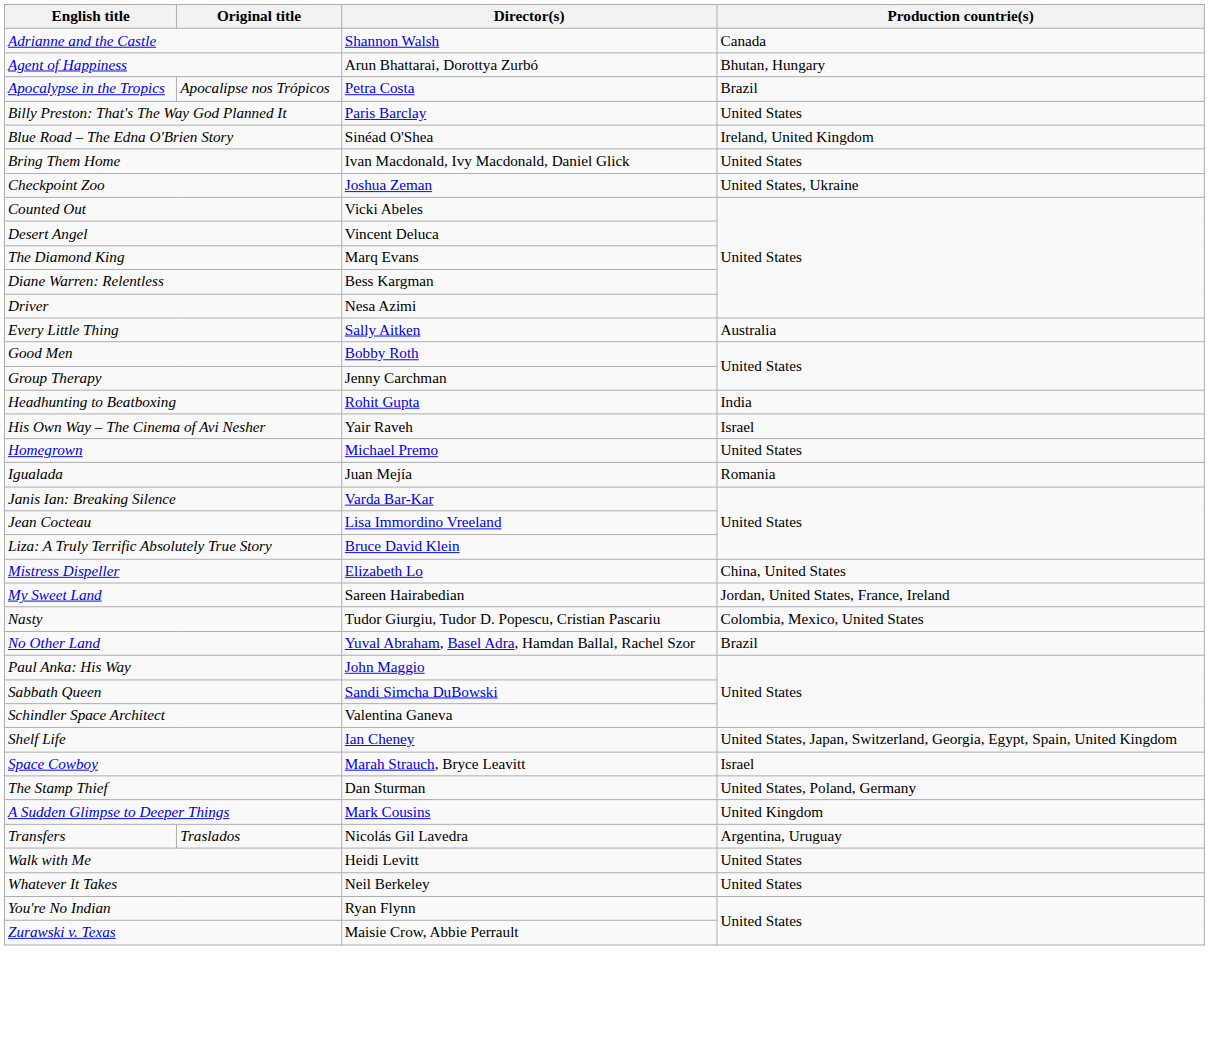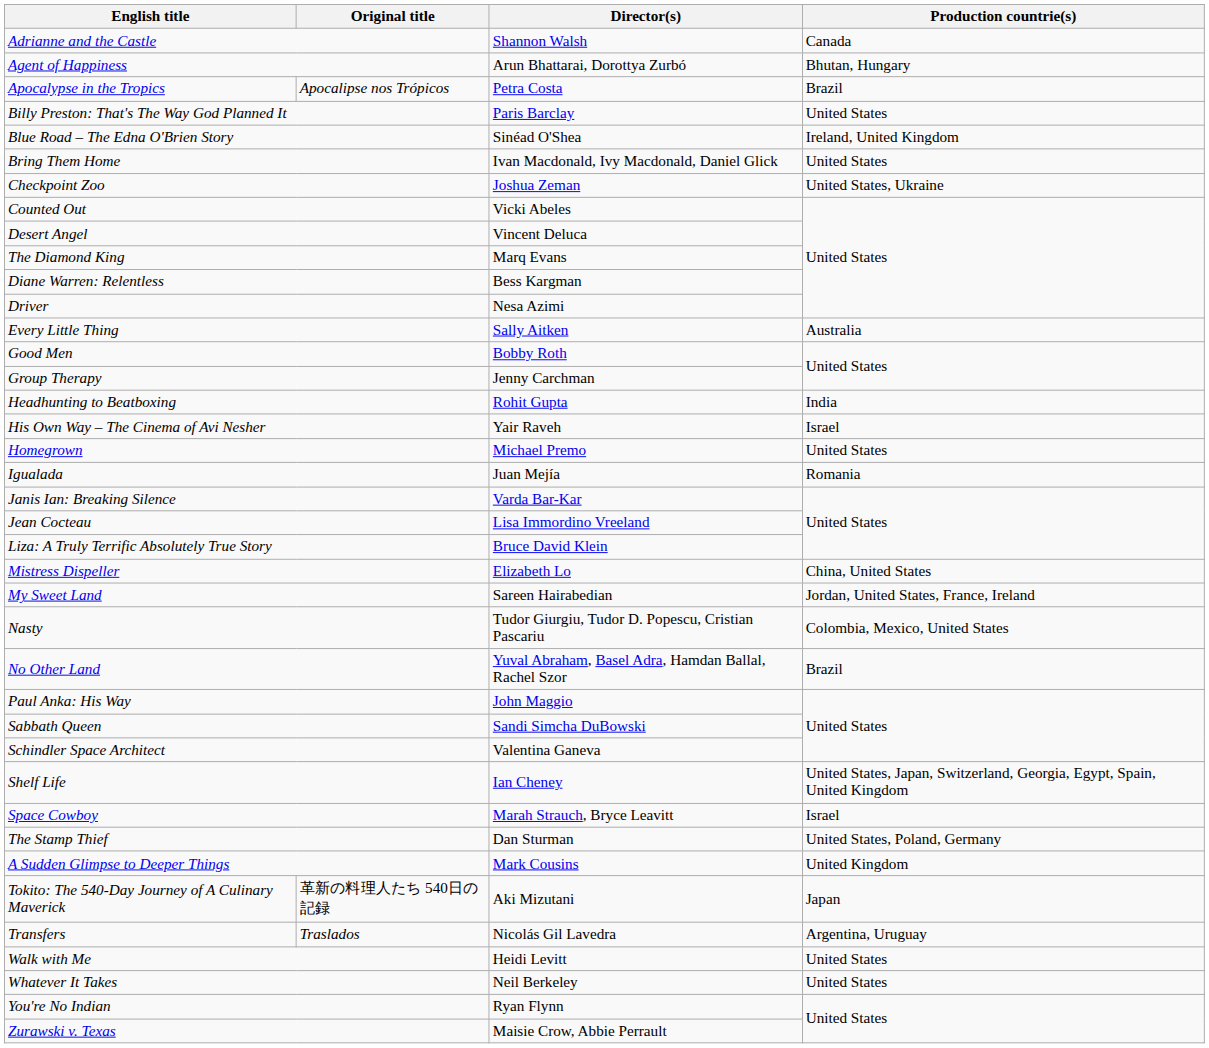 <table class="sortable wikitable" style="width:100%; margin-bottom:4px" cellpadding="5">
 <tr>
 <th scope="col">English title</th>
 <th scope="col">Original title</th>
 <th scope="col">Director(s)</th>
 <th scope="col">Production countrie(s)</th>
 </tr>
 <tr>
 <td colspan="2"><em><a href='#'>Adrianne and the Castle</a></em></td>
 <td><a href='#'>Shannon Walsh</a></td>
 <td>Canada</td>
 </tr>
 <tr>
 <td colspan="2"><em><a href='#'>Agent of Happiness</a></em></td>
 <td>Arun Bhattarai, Dorottya Zurbó</td>
 <td>Bhutan, Hungary</td>
 </tr>
 <tr>
 <td><em><a href='#'>Apocalypse in the Tropics</a></em></td>
 <td><em>Apocalipse nos Trópicos</em></td>
 <td><a href='#'>Petra Costa</a></td>
 <td>Brazil</td>
 </tr>
 <tr>
 <td colspan="2"><em>Billy Preston: That's The Way God Planned It</em></td>
 <td><a href='#'>Paris Barclay</a></td>
 <td>United States</td>
 </tr>
 <tr>
 <td colspan="2"><em>Blue Road – The Edna O'Brien Story</em></td>
 <td>Sinéad O'Shea</td>
 <td>Ireland, United Kingdom</td>
 </tr>
 <tr>
 <td colspan="2"><em>Bring Them Home</em></td>
 <td>Ivan Macdonald, Ivy Macdonald, Daniel Glick</td>
 <td>United States</td>
 </tr>
 <tr>
 <td colspan="2"><em>Checkpoint Zoo</em></td>
 <td><a href='#'>Joshua Zeman</a></td>
 <td>United States, Ukraine</td>
 </tr>
 <tr>
 <td colspan="2"><em>Counted Out</em></td>
 <td>Vicki Abeles</td>
 <td rowspan="5">United States</td>
 </tr>
 <tr>
 <td colspan="2"><em>Desert Angel</em></td>
 <td>Vincent Deluca</td>
 </tr>
 <tr>
 <td colspan="2"><em>The Diamond King</em></td>
 <td>Marq Evans</td>
 </tr>
 <tr>
 <td colspan="2"><em>Diane Warren: Relentless</em></td>
 <td>Bess Kargman</td>
 </tr>
 <tr>
 <td colspan="2"><em>Driver</em></td>
 <td>Nesa Azimi</td>
 </tr>
 <tr>
 <td colspan="2"><em>Every Little Thing</em></td>
 <td><a href='#'>Sally Aitken</a></td>
 <td>Australia</td>
 </tr>
 <tr>
 <td colspan="2"><em>Good Men</em></td>
 <td><a href='#'>Bobby Roth</a></td>
 <td rowspan="2">United States</td>
 </tr>
 <tr>
 <td colspan="2"><em>Group Therapy</em></td>
 <td>Jenny Carchman</td>
 </tr>
 <tr>
 <td colspan="2"><em>Headhunting to Beatboxing</em></td>
 <td><a href='#'>Rohit Gupta</a></td>
 <td>India</td>
 </tr>
 <tr>
 <td colspan="2"><em>His Own Way – The Cinema of Avi Nesher</em></td>
 <td>Yair Raveh</td>
 <td>Israel</td>
 </tr>
 <tr>
 <td colspan="2"><em><a href='#'>Homegrown</a></em></td>
 <td><a href='#'>Michael Premo</a></td>
 <td>United States</td>
 </tr>
 <tr>
 <td colspan="2"><em>Igualada</em></td>
 <td>Juan Mejía</td>
 <td>Romania</td>
 </tr>
 <tr>
 <td colspan="2"><em>Janis Ian: Breaking Silence</em></td>
 <td><a href='#'>Varda Bar-Kar</a></td>
 <td rowspan="3">United States</td>
 </tr>
 <tr>
 <td colspan="2"><em>Jean Cocteau</em></td>
 <td><a href='#'>Lisa Immordino Vreeland</a></td>
 </tr>
 <tr>
 <td colspan="2"><em>Liza: A Truly Terrific Absolutely True Story</em></td>
 <td><a href='#'>Bruce David Klein</a></td>
 </tr>
 <tr>
 <td colspan="2"><em><a href='#'>Mistress Dispeller</a></em></td>
 <td><a href='#'>Elizabeth Lo</a></td>
 <td>China, United States</td>
 </tr>
 <tr>
 <td colspan="2"><em><a href='#'>My Sweet Land</a></em></td>
 <td>Sareen Hairabedian</td>
 <td>Jordan, United States, France, Ireland</td>
 </tr>
 <tr>
 <td colspan="2"><em>Nasty</em></td>
 <td>Tudor Giurgiu, Tudor D. Popescu, Cristian Pascariu</td>
 <td>Colombia, Mexico, United States</td>
 </tr>
 <tr>
 <td colspan="2"><em><a href='#'>No Other Land</a></em></td>
 <td><a href='#'>Yuval Abraham</a>, <a href='#'>Basel Adra</a>, Hamdan Ballal, Rachel Szor</td>
 <td>Brazil</td>
 </tr>
 <tr>
 <td colspan="2"><em>Paul Anka: His Way</em></td>
 <td><a href='#'>John Maggio</a></td>
 <td rowspan="3">United States</td>
 </tr>
 <tr>
 <td colspan="2"><em>Sabbath Queen</em></td>
 <td><a href='#'>Sandi Simcha DuBowski</a></td>
 </tr>
 <tr>
 <td colspan="2"><em>Schindler Space Architect</em></td>
 <td>Valentina Ganeva</td>
 </tr>
 <tr>
 <td colspan="2"><em>Shelf Life</em></td>
 <td><a href='#'>Ian Cheney</a></td>
 <td>United States, Japan, Switzerland, Georgia, Egypt, Spain, United Kingdom</td>
 </tr>
 <tr>
 <td colspan="2"><em><a href='#'>Space Cowboy</a></em></td>
 <td><a href='#'>Marah Strauch</a>, Bryce Leavitt</td>
 <td>Israel</td>
 </tr>
 <tr>
 <td colspan="2"><em>The Stamp Thief</em></td>
 <td>Dan Sturman</td>
 <td>United States, Poland, Germany</td>
 </tr>
 <tr>
 <td colspan="2"><em><a href='#'>A Sudden Glimpse to Deeper Things</a></em></td>
 <td><a href='#'>Mark Cousins</a></td>
 <td>United Kingdom</td>
 </tr>
 <tr>
+<td><em>Tokito: The 540-Day Journey of A Culinary Maverick</em></td>
+<td>革新の料理人たち 540日の記録</td>
+<td>Aki Mizutani</td>
+<td>Japan</td>
+</tr>
+<tr>
 <td><em>Transfers</em></td>
 <td><em>Traslados</em></td>
 <td>Nicolás Gil Lavedra</td>
 <td>Argentina, Uruguay</td>
 </tr>
 <tr>
 <td colspan="2"><em>Walk with Me</em></td>
 <td>Heidi Levitt</td>
 <td>United States</td>
 </tr>
 <tr>
 <td colspan="2"><em>Whatever It Takes</em></td>
 <td>Neil Berkeley</td>
 <td>United States</td>
 </tr>
 <tr>
 <td colspan="2"><em>You're No Indian</em></td>
 <td>Ryan Flynn</td>
 <td rowspan="2">United States</td>
 </tr>
 <tr>
 <td colspan="2"><em><a href='#'>Zurawski v. Texas</a></em></td>
 <td>Maisie Crow, Abbie Perrault</td>
 </tr>
 </table>
